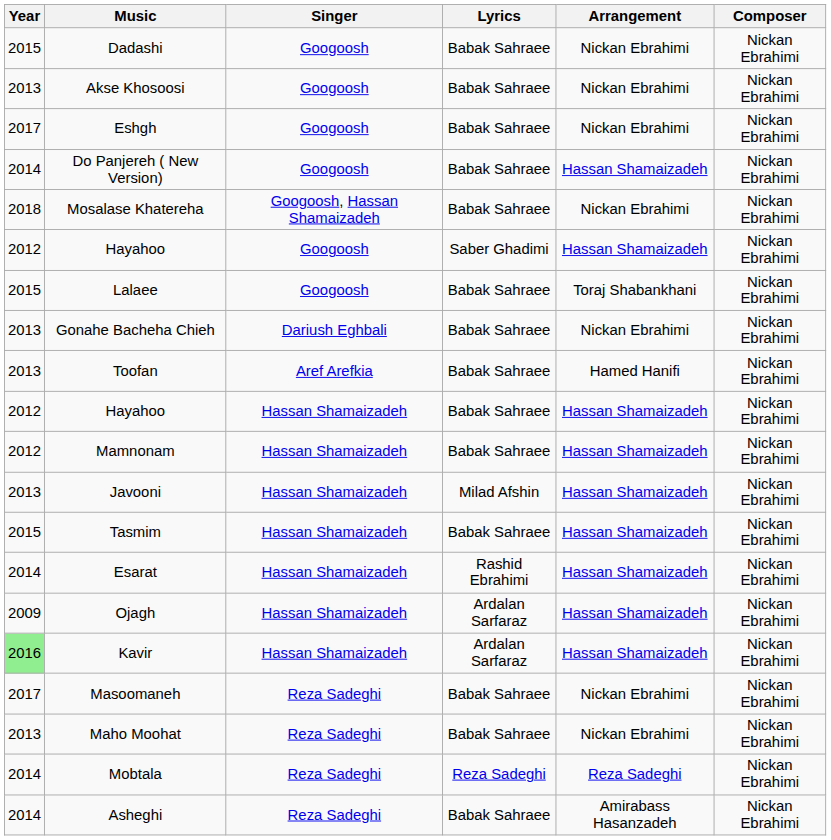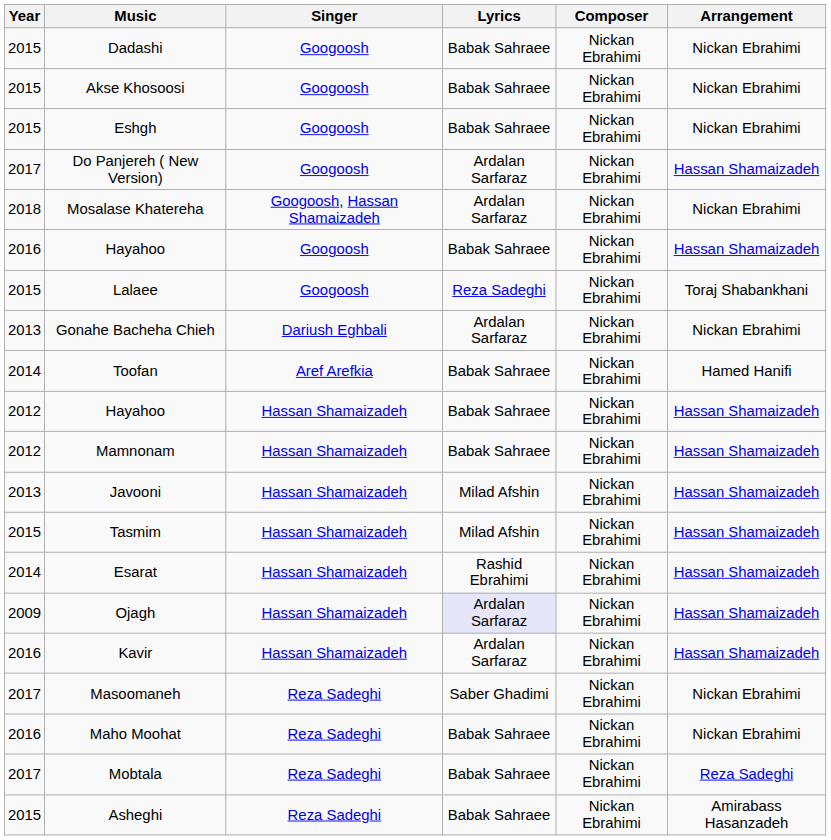 <table class="wikitable" style="margin: 1em auto 1em auto">
 <tr style="text-align:center;">
 <th>Year</th>
 <th>Music</th>
 <th>Singer</th>
 <th>Lyrics</th>
+<th>Composer</th>
 <th>Arrangement</th>
-<th>Composer</th>
 </tr>
 <tr style="text-align:center;">
 <td>2015</td>
 <td>Dadashi</td>
 <td><a href='#'>Googoosh</a></td>
 <td>Babak Sahraee</td>
 <td>Nickan Ebrahimi</td>
 <td>Nickan Ebrahimi</td>
 </tr>
 <tr style="text-align:center;">
-<td>2013</td>
+<td>2015</td>
 <td>Akse Khosoosi</td>
 <td><a href='#'>Googoosh</a></td>
 <td>Babak Sahraee</td>
 <td>Nickan Ebrahimi</td>
 <td>Nickan Ebrahimi</td>
 </tr>
 <tr style="text-align:center;">
-<td>2017</td>
+<td>2015</td>
 <td>Eshgh</td>
 <td><a href='#'>Googoosh</a></td>
 <td>Babak Sahraee</td>
 <td>Nickan Ebrahimi</td>
 <td>Nickan Ebrahimi</td>
 </tr>
 <tr style="text-align:center;">
-<td>2014</td>
+<td>2017</td>
 <td>Do Panjereh ( New Version)</td>
 <td><a href='#'>Googoosh</a></td>
-<td>Babak Sahraee</td>
+<td>Ardalan Sarfaraz</td>
+<td>Nickan Ebrahimi</td>
 <td><a href='#'>Hassan Shamaizadeh</a></td>
-<td>Nickan Ebrahimi</td>
 </tr>
 <tr style="text-align:center;">
 <td>2018</td>
 <td>Mosalase Khatereha</td>
 <td><a href='#'>Googoosh</a>, <a href='#'>Hassan Shamaizadeh</a></td>
-<td>Babak Sahraee</td>
+<td>Ardalan Sarfaraz</td>
 <td>Nickan Ebrahimi</td>
 <td>Nickan Ebrahimi</td>
 </tr>
 <tr style="text-align:center;">
-<td>2012</td>
+<td>2016</td>
 <td>Hayahoo</td>
 <td><a href='#'>Googoosh</a></td>
-<td>Saber Ghadimi</td>
+<td>Babak Sahraee</td>
+<td>Nickan Ebrahimi</td>
 <td><a href='#'>Hassan Shamaizadeh</a></td>
-<td>Nickan Ebrahimi</td>
 </tr>
 <tr style="text-align:center;">
 <td>2015</td>
 <td>Lalaee</td>
 <td><a href='#'>Googoosh</a></td>
-<td>Babak Sahraee</td>
+<td><a href='#'>Reza Sadeghi</a></td>
+<td>Nickan Ebrahimi</td>
 <td>Toraj Shabankhani</td>
-<td>Nickan Ebrahimi</td>
 </tr>
 <tr style="text-align:center;">
 <td>2013</td>
 <td>Gonahe Bacheha Chieh</td>
 <td><a href='#'>Dariush Eghbali</a></td>
-<td>Babak Sahraee</td>
+<td>Ardalan Sarfaraz</td>
 <td>Nickan Ebrahimi</td>
 <td>Nickan Ebrahimi</td>
 </tr>
 <tr style="text-align:center;">
-<td>2013</td>
+<td>2014</td>
 <td>Toofan</td>
 <td><a href='#'>Aref Arefkia</a></td>
 <td>Babak Sahraee</td>
+<td>Nickan Ebrahimi</td>
 <td>Hamed Hanifi</td>
-<td>Nickan Ebrahimi</td>
 </tr>
 <tr style="text-align:center;">
 <td>2012</td>
 <td>Hayahoo</td>
 <td><a href='#'>Hassan Shamaizadeh</a></td>
 <td>Babak Sahraee</td>
+<td>Nickan Ebrahimi</td>
 <td><a href='#'>Hassan Shamaizadeh</a></td>
-<td>Nickan Ebrahimi</td>
 </tr>
 <tr style="text-align:center;">
 <td>2012</td>
 <td>Mamnonam</td>
 <td><a href='#'>Hassan Shamaizadeh</a></td>
 <td>Babak Sahraee</td>
+<td>Nickan Ebrahimi</td>
 <td><a href='#'>Hassan Shamaizadeh</a></td>
-<td>Nickan Ebrahimi</td>
 </tr>
 <tr style="text-align:center;">
 <td>2013</td>
 <td>Javooni</td>
 <td><a href='#'>Hassan Shamaizadeh</a></td>
 <td>Milad Afshin</td>
+<td>Nickan Ebrahimi</td>
 <td><a href='#'>Hassan Shamaizadeh</a></td>
-<td>Nickan Ebrahimi</td>
 </tr>
 <tr style="text-align:center;">
 <td>2015</td>
 <td>Tasmim</td>
 <td><a href='#'>Hassan Shamaizadeh</a></td>
-<td>Babak Sahraee</td>
+<td>Milad Afshin</td>
+<td>Nickan Ebrahimi</td>
 <td><a href='#'>Hassan Shamaizadeh</a></td>
-<td>Nickan Ebrahimi</td>
 </tr>
 <tr style="text-align:center;">
 <td>2014</td>
 <td>Esarat</td>
 <td><a href='#'>Hassan Shamaizadeh</a></td>
 <td>Rashid Ebrahimi</td>
+<td>Nickan Ebrahimi</td>
 <td><a href='#'>Hassan Shamaizadeh</a></td>
-<td>Nickan Ebrahimi</td>
 </tr>
 <tr style="text-align:center;">
 <td>2009</td>
 <td>Ojagh</td>
 <td><a href='#'>Hassan Shamaizadeh</a></td>
-<td>Ardalan Sarfaraz</td>
+<td style="background: lavender;">Ardalan Sarfaraz</td>
+<td>Nickan Ebrahimi</td>
 <td><a href='#'>Hassan Shamaizadeh</a></td>
-<td>Nickan Ebrahimi</td>
 </tr>
 <tr style="text-align:center;">
-<td style="background: lightgreen;">2016</td>
+<td>2016</td>
 <td>Kavir</td>
 <td><a href='#'>Hassan Shamaizadeh</a></td>
 <td>Ardalan Sarfaraz</td>
+<td>Nickan Ebrahimi</td>
 <td><a href='#'>Hassan Shamaizadeh</a></td>
-<td>Nickan Ebrahimi</td>
 </tr>
 <tr style="text-align:center;">
 <td>2017</td>
 <td>Masoomaneh</td>
 <td><a href='#'>Reza Sadeghi</a></td>
-<td>Babak Sahraee</td>
+<td>Saber Ghadimi</td>
 <td>Nickan Ebrahimi</td>
 <td>Nickan Ebrahimi</td>
 </tr>
 <tr style="text-align:center;">
-<td>2013</td>
+<td>2016</td>
 <td>Maho Moohat</td>
 <td><a href='#'>Reza Sadeghi</a></td>
 <td>Babak Sahraee</td>
 <td>Nickan Ebrahimi</td>
 <td>Nickan Ebrahimi</td>
 </tr>
 <tr style="text-align:center;">
-<td>2014</td>
+<td>2017</td>
 <td>Mobtala</td>
 <td><a href='#'>Reza Sadeghi</a></td>
+<td>Babak Sahraee</td>
+<td>Nickan Ebrahimi</td>
 <td><a href='#'>Reza Sadeghi</a></td>
-<td><a href='#'>Reza Sadeghi</a></td>
-<td>Nickan Ebrahimi</td>
 </tr>
 <tr style="text-align:center;">
-<td>2014</td>
+<td>2015</td>
 <td>Asheghi</td>
 <td><a href='#'>Reza Sadeghi</a></td>
 <td>Babak Sahraee</td>
+<td>Nickan Ebrahimi</td>
 <td>Amirabass Hasanzadeh</td>
-<td>Nickan Ebrahimi</td>
 </tr>
 </table>
